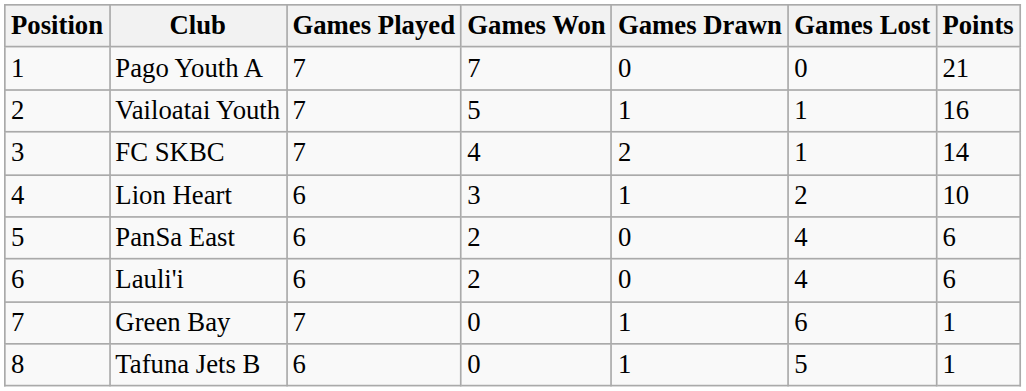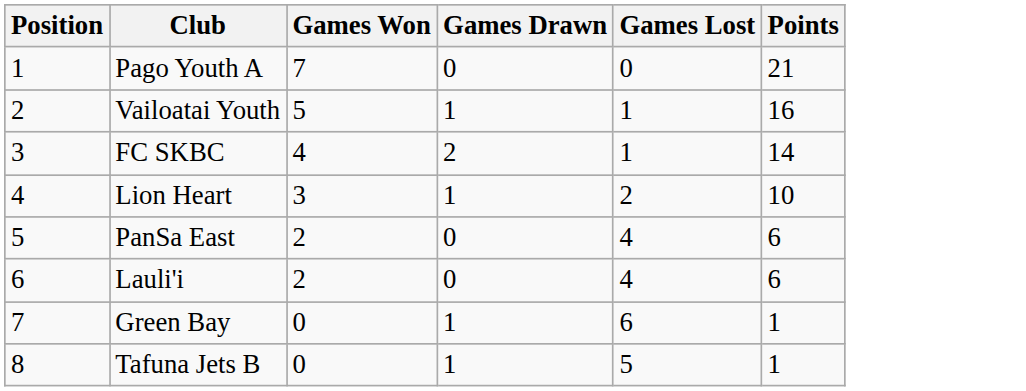 <table class="wikitable">
 <tr>
 <th>Position</th>
 <th>Club</th>
-<th>Games Played</th>
 <th>Games Won</th>
 <th>Games Drawn</th>
 <th>Games Lost</th>
 <th>Points</th>
 </tr>
 <tr>
 <td>1</td>
 <td>Pago Youth A</td>
 <td>7</td>
-<td>7</td>
 <td>0</td>
 <td>0</td>
 <td>21</td>
 </tr>
 <tr>
 <td>2</td>
 <td>Vailoatai Youth</td>
-<td>7</td>
 <td>5</td>
 <td>1</td>
 <td>1</td>
 <td>16</td>
 </tr>
 <tr>
 <td>3</td>
 <td>FC SKBC</td>
-<td>7</td>
 <td>4</td>
 <td>2</td>
 <td>1</td>
 <td>14</td>
 </tr>
 <tr>
 <td>4</td>
 <td>Lion Heart</td>
-<td>6</td>
 <td>3</td>
 <td>1</td>
 <td>2</td>
 <td>10</td>
 </tr>
 <tr>
 <td>5</td>
 <td>PanSa East</td>
-<td>6</td>
 <td>2</td>
 <td>0</td>
 <td>4</td>
 <td>6</td>
 </tr>
 <tr>
 <td>6</td>
 <td>Lauli'i</td>
-<td>6</td>
 <td>2</td>
 <td>0</td>
 <td>4</td>
 <td>6</td>
 </tr>
 <tr>
 <td>7</td>
 <td>Green Bay</td>
-<td>7</td>
 <td>0</td>
 <td>1</td>
 <td>6</td>
 <td>1</td>
 </tr>
 <tr>
 <td>8</td>
 <td>Tafuna Jets B</td>
-<td>6</td>
 <td>0</td>
 <td>1</td>
 <td>5</td>
 <td>1</td>
 </tr>
 </table>
